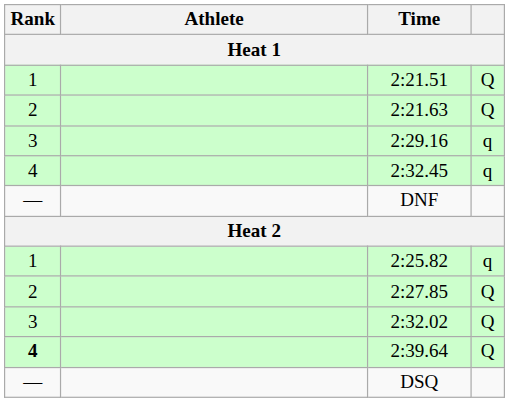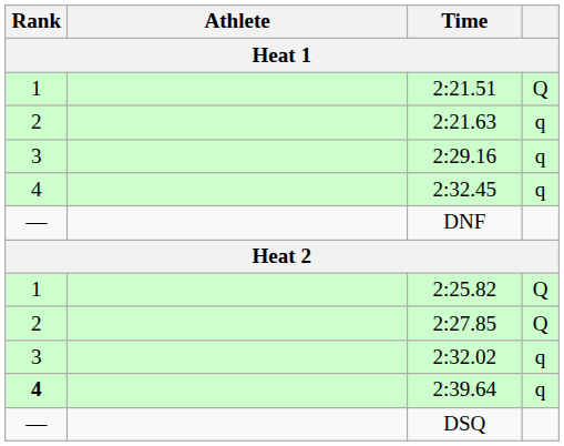 <table class=wikitable style="text-align:center">
 <tr>
 <th width=40>Rank</th>
 <th width=250>Athlete</th>
 <th width=80>Time</th>
 <th width=20></th>
 </tr>
 <tr>
 <th colspan=4>Heat 1</th>
 </tr>
 <tr bgcolor="ccffcc">
 <td>1</td>
 <td align=left></td>
 <td>2:21.51</td>
 <td>Q</td>
 </tr>
 <tr bgcolor="ccffcc">
 <td>2</td>
 <td align=left></td>
 <td>2:21.63</td>
-<td>Q</td>
+<td>q</td>
 </tr>
 <tr bgcolor="ccffcc">
 <td>3</td>
 <td align=left></td>
 <td>2:29.16</td>
 <td>q</td>
 </tr>
 <tr bgcolor="ccffcc">
 <td>4</td>
 <td align=left></td>
 <td>2:32.45</td>
 <td>q</td>
 </tr>
 <tr>
 <td>—</td>
 <td align=left></td>
 <td>DNF</td>
 <td></td>
 </tr>
 <tr>
 <th colspan=4>Heat 2</th>
 </tr>
 <tr bgcolor="ccffcc">
 <td>1</td>
 <td align=left></td>
 <td>2:25.82</td>
-<td>q</td>
+<td>Q</td>
 </tr>
 <tr bgcolor="ccffcc">
 <td>2</td>
 <td align=left></td>
 <td>2:27.85</td>
 <td>Q</td>
 </tr>
 <tr bgcolor="ccffcc">
 <td>3</td>
 <td align=left></td>
 <td>2:32.02</td>
-<td>Q</td>
+<td>q</td>
 </tr>
 <tr bgcolor="ccffcc">
 <td><strong>4</strong></td>
 <td align=left></td>
 <td>2:39.64</td>
-<td>Q</td>
+<td>q</td>
 </tr>
 <tr>
 <td>—</td>
 <td align=left></td>
 <td>DSQ</td>
 <td></td>
 </tr>
 </table>
